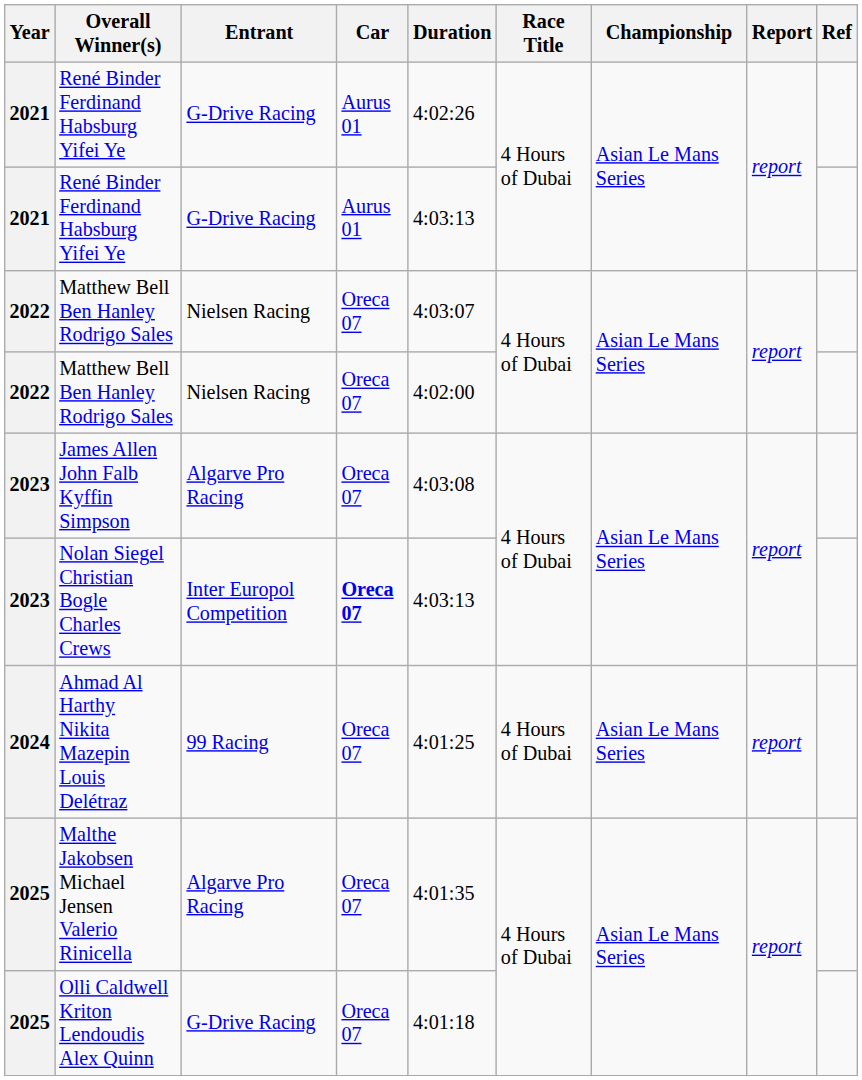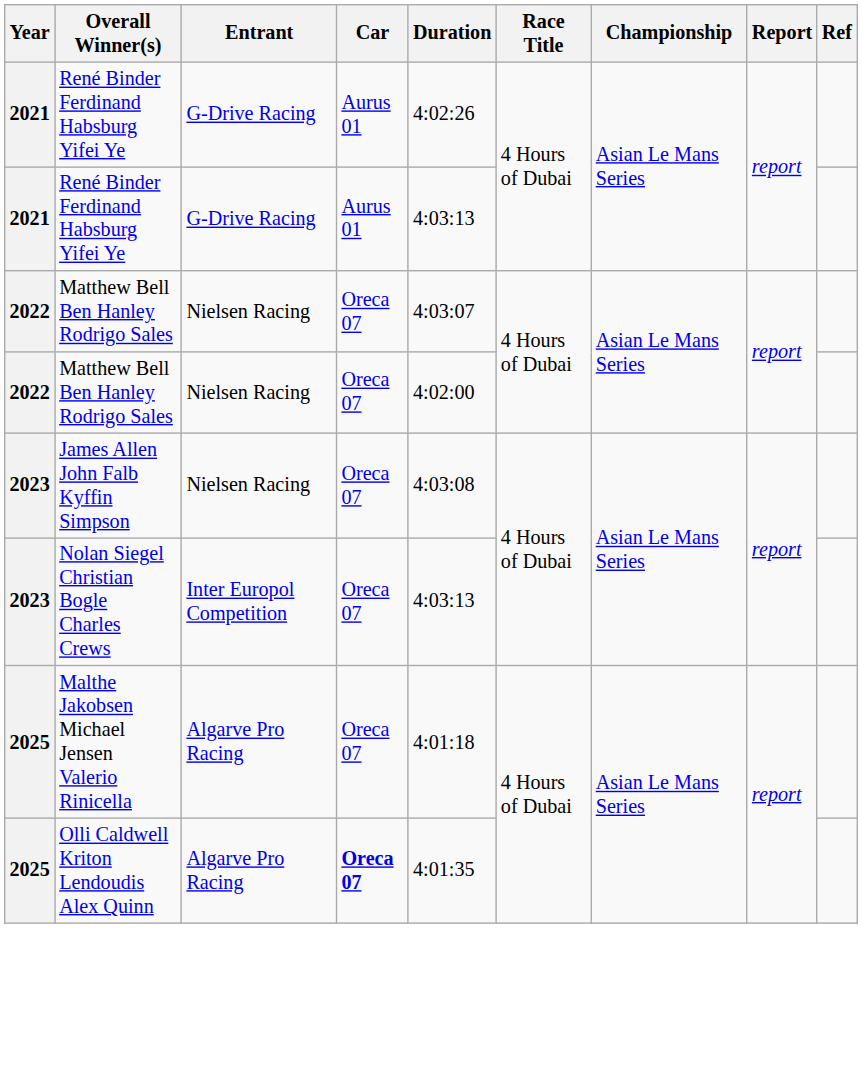 <table class="wikitable" style="font-size: 90%;">
 <tr>
 <th>Year</th>
 <th>Overall Winner(s)</th>
 <th>Entrant</th>
 <th>Car</th>
 <th>Duration</th>
 <th>Race Title</th>
 <th>Championship</th>
 <th>Report</th>
 <th>Ref</th>
 </tr>
 <tr>
 <th>2021<br></th>
 <td> <a href='#'>René Binder</a><br> <a href='#'>Ferdinand Habsburg</a><br> <a href='#'>Yifei Ye</a></td>
 <td> <a href='#'>G-Drive Racing</a></td>
 <td><a href='#'>Aurus 01</a></td>
 <td>4:02:26</td>
 <td rowspan="2">4 Hours of Dubai</td>
 <td rowspan="2"><a href='#'>Asian Le Mans Series</a></td>
 <td rowspan="2"><em><a href='#'>report</a></em></td>
 <td></td>
 </tr>
 <tr>
 <th>2021<br></th>
 <td> <a href='#'>René Binder</a><br> <a href='#'>Ferdinand Habsburg</a><br> <a href='#'>Yifei Ye</a></td>
 <td> <a href='#'>G-Drive Racing</a></td>
 <td><a href='#'>Aurus 01</a></td>
 <td>4:03:13</td>
 <td></td>
 </tr>
 <tr>
 <th>2022<br></th>
 <td> Matthew Bell<br> <a href='#'>Ben Hanley</a><br> <a href='#'>Rodrigo Sales</a></td>
 <td> Nielsen Racing</td>
 <td><a href='#'>Oreca 07</a></td>
 <td>4:03:07</td>
 <td rowspan="2">4 Hours of Dubai</td>
 <td rowspan="2"><a href='#'>Asian Le Mans Series</a></td>
 <td rowspan="2"><em><a href='#'>report</a></em></td>
 <td></td>
 </tr>
 <tr>
 <th>2022<br></th>
 <td> Matthew Bell<br> <a href='#'>Ben Hanley</a><br> <a href='#'>Rodrigo Sales</a></td>
 <td> Nielsen Racing</td>
 <td><a href='#'>Oreca 07</a></td>
 <td>4:02:00</td>
 <td></td>
 </tr>
 <tr>
 <th>2023<br></th>
 <td> <a href='#'>James Allen</a><br> <a href='#'>John Falb</a><br> <a href='#'>Kyffin Simpson</a></td>
-<td> <a href='#'>Algarve Pro Racing</a></td>
+<td> Nielsen Racing</td>
 <td><a href='#'>Oreca 07</a></td>
 <td>4:03:08</td>
 <td rowspan="2">4 Hours of Dubai</td>
 <td rowspan="2"><a href='#'>Asian Le Mans Series</a></td>
 <td rowspan="2"><em><a href='#'>report</a></em></td>
 <td></td>
 </tr>
 <tr>
 <th>2023<br></th>
 <td> <a href='#'>Nolan Siegel</a><br> <a href='#'>Christian Bogle</a><br> <a href='#'>Charles Crews</a></td>
 <td> <a href='#'>Inter Europol Competition</a></td>
-<td><strong><a href='#'>Oreca 07</a></strong></td>
+<td><a href='#'>Oreca 07</a></td>
 <td>4:03:13</td>
-<td></td>
-</tr>
-<tr>
-<th>2024<br></th>
-<td> <a href='#'>Ahmad Al Harthy</a><br> <a href='#'>Nikita Mazepin</a><br> <a href='#'>Louis Delétraz</a></td>
-<td> <a href='#'>99 Racing</a></td>
-<td><a href='#'>Oreca 07</a></td>
-<td>4:01:25</td>
-<td>4 Hours of Dubai</td>
-<td><a href='#'>Asian Le Mans Series</a></td>
-<td><em><a href='#'>report</a></em></td>
 <td></td>
 </tr>
 <tr>
 <th>2025<br></th>
 <td> <a href='#'>Malthe Jakobsen</a><br> Michael Jensen<br> <a href='#'>Valerio Rinicella</a></td>
 <td> <a href='#'>Algarve Pro Racing</a></td>
 <td><a href='#'>Oreca 07</a></td>
-<td>4:01:35</td>
+<td>4:01:18</td>
 <td rowspan="2">4 Hours of Dubai</td>
 <td rowspan="2"><a href='#'>Asian Le Mans Series</a></td>
 <td rowspan="2"><em><a href='#'>report</a></em></td>
 <td></td>
 </tr>
 <tr>
 <th>2025<br></th>
 <td> <a href='#'>Olli Caldwell</a><br> <a href='#'>Kriton Lendoudis</a><br> <a href='#'>Alex Quinn</a></td>
-<td> <a href='#'>G-Drive Racing</a></td>
-<td><a href='#'>Oreca 07</a></td>
-<td>4:01:18</td>
+<td> <a href='#'>Algarve Pro Racing</a></td>
+<td><strong><a href='#'>Oreca 07</a></strong></td>
+<td>4:01:35</td>
 <td></td>
 </tr>
 </table>
